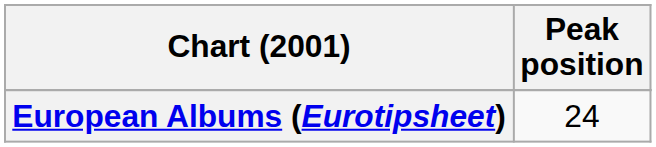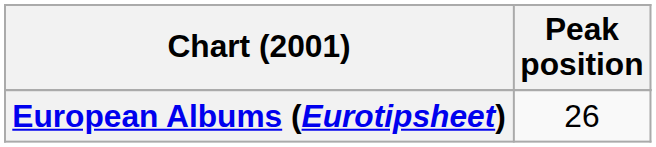 <table class="wikitable sortable plainrowheaders" style="text-align:center">
 <tr>
 <th scope="col">Chart (2001)</th>
 <th scope="col">Peak<br>position</th>
 </tr>
 <tr>
 </tr>
 <tr>
 </tr>
 <tr>
 </tr>
 <tr>
 </tr>
 <tr>
 </tr>
 <tr>
 </tr>
 <tr>
 </tr>
 <tr>
 </tr>
 <tr>
 </tr>
 <tr>
 <th scope="row"><a href='#'>European Albums</a> (<em><a href='#'>Eurotipsheet</a></em>)</th>
-<td style="text-align:center;">24</td>
+<td style="text-align:center;">26</td>
 </tr>
 </table>
